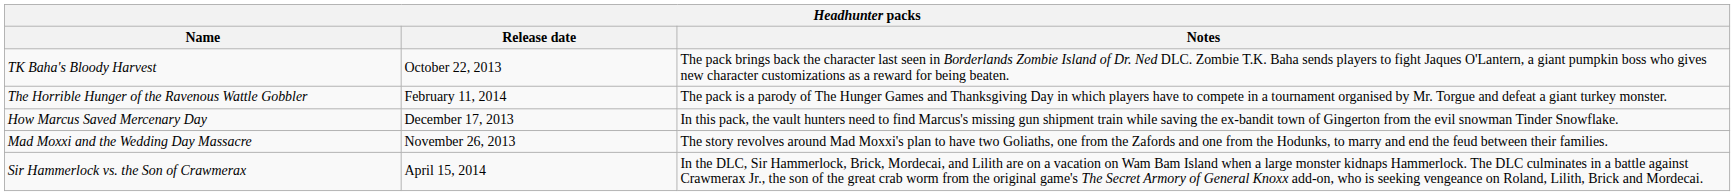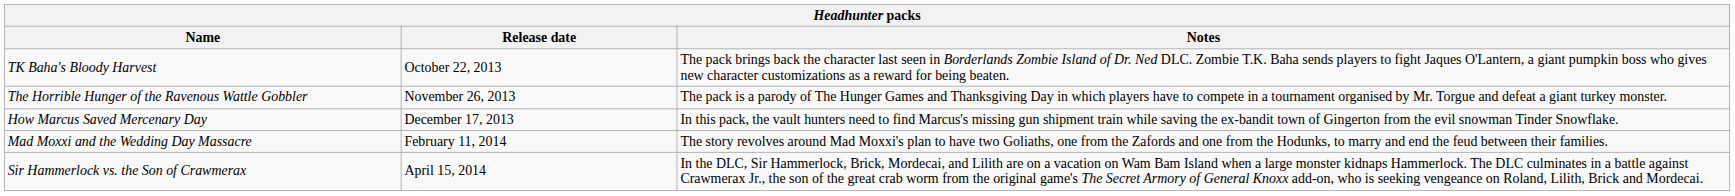 <table class="wikitable" style="width:100%;">
 <tr>
 <th colspan=4><em>Headhunter</em> packs</th>
 </tr>
 <tr>
 <th style="width:23%;">Name</th>
 <th style="width:16%;">Release date</th>
 <th style="width:70%;">Notes</th>
 </tr>
 <tr>
 <td><em>TK Baha's Bloody Harvest</em></td>
 <td>October 22, 2013</td>
 <td>The pack brings back the character last seen in <em>Borderlands</em> <em>Zombie Island of Dr. Ned</em> DLC. Zombie T.K. Baha sends players to fight Jaques O'Lantern, a giant pumpkin boss who gives new character customizations as a reward for being beaten.</td>
 </tr>
 <tr>
 <td><em>The Horrible Hunger of the Ravenous Wattle Gobbler</em></td>
-<td>February 11, 2014</td>
+<td>November 26, 2013</td>
 <td>The pack is a parody of The Hunger Games and Thanksgiving Day in which players have to compete in a tournament organised by Mr. Torgue and defeat a giant turkey monster.</td>
 </tr>
 <tr>
 <td><em>How Marcus Saved Mercenary Day</em></td>
 <td>December 17, 2013</td>
 <td>In this pack, the vault hunters need to find Marcus's missing gun shipment train while saving the ex-bandit town of Gingerton from the evil snowman Tinder Snowflake.</td>
 </tr>
 <tr>
 <td><em>Mad Moxxi and the Wedding Day Massacre</em></td>
-<td>November 26, 2013</td>
+<td>February 11, 2014</td>
 <td>The story revolves around Mad Moxxi's plan to have two Goliaths, one from the Zafords and one from the Hodunks, to marry and end the feud between their families.</td>
 </tr>
 <tr>
 <td><em>Sir Hammerlock vs. the Son of Crawmerax</em></td>
 <td>April 15, 2014</td>
 <td>In the DLC, Sir Hammerlock, Brick, Mordecai, and Lilith are on a vacation on Wam Bam Island when a large monster kidnaps Hammerlock. The DLC culminates in a battle against Crawmerax Jr., the son of the great crab worm from the original game's <em>The Secret Armory of General Knoxx</em> add-on, who is seeking vengeance on Roland, Lilith, Brick and Mordecai.</td>
 </tr>
 </table>
